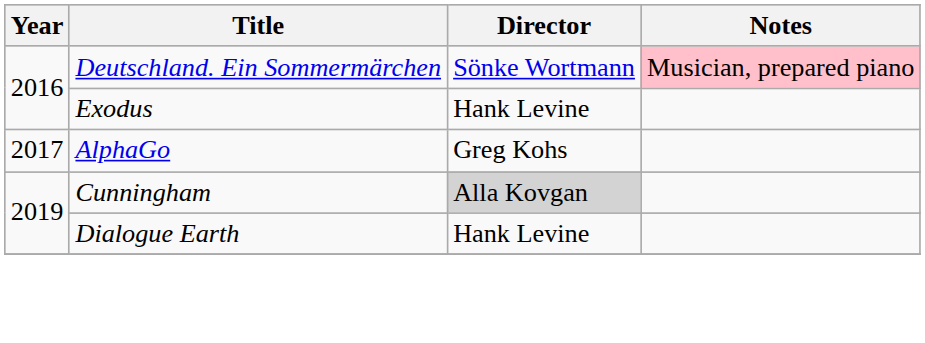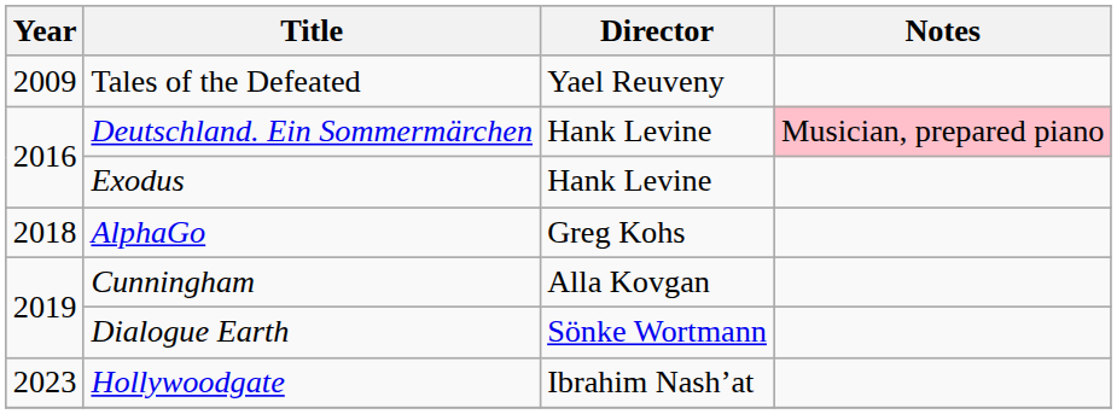 <table class="wikitable">
 <tr>
 <th>Year</th>
 <th>Title</th>
 <th>Director</th>
 <th>Notes</th>
 </tr>
 <tr>
+<td>2009</td>
+<td>Tales of the Defeated</td>
+<td>Yael Reuveny</td>
+<td></td>
+</tr>
+<tr>
 <td rowspan=2>2016</td>
 <td><em><a href='#'>Deutschland. Ein Sommermärchen</a></em></td>
-<td><a href='#'>Sönke Wortmann</a></td>
+<td>Hank Levine</td>
 <td style="background: pink;">Musician, prepared piano</td>
 </tr>
 <tr>
 <td><em>Exodus</em></td>
 <td>Hank Levine</td>
 <td></td>
 </tr>
 <tr>
-<td>2017</td>
+<td>2018</td>
 <td><em><a href='#'>AlphaGo</a></em></td>
 <td>Greg Kohs</td>
 <td></td>
 </tr>
 <tr>
 <td rowspan=2>2019</td>
 <td><em>Cunningham</em></td>
-<td style="background: lightgrey;">Alla Kovgan</td>
+<td>Alla Kovgan</td>
 <td></td>
 </tr>
 <tr>
 <td><em>Dialogue Earth</em></td>
-<td>Hank Levine</td>
+<td><a href='#'>Sönke Wortmann</a></td>
+<td></td>
+</tr>
+<tr>
+<td>2023</td>
+<td><em><a href='#'>Hollywoodgate</a></em></td>
+<td>Ibrahim Nash’at</td>
 <td></td>
 </tr>
 <tr>
 </tr>
 </table>
